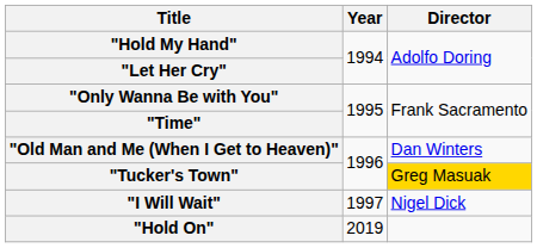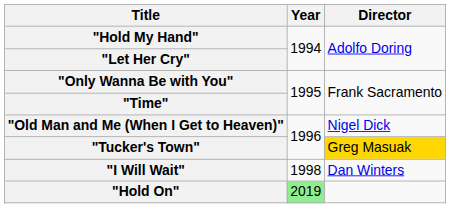 <table class="wikitable plainrowheaders">
 <tr>
 <th>Title</th>
 <th>Year</th>
 <th>Director</th>
 </tr>
 <tr>
 <th scope="row">"Hold My Hand"</th>
 <td rowspan="2">1994</td>
 <td rowspan="2"><a href='#'>Adolfo Doring</a></td>
 </tr>
 <tr>
 <th scope="row">"Let Her Cry"</th>
 </tr>
 <tr>
 <th scope="row">"Only Wanna Be with You"</th>
 <td rowspan="2">1995</td>
 <td rowspan="2">Frank Sacramento</td>
 </tr>
 <tr>
 <th scope="row">"Time"</th>
 </tr>
 <tr>
 <th scope="row">"Old Man and Me (When I Get to Heaven)"</th>
 <td rowspan="2">1996</td>
-<td><a href='#'>Dan Winters</a></td>
+<td><a href='#'>Nigel Dick</a></td>
 </tr>
 <tr>
 <th scope="row">"Tucker's Town"</th>
 <td style="background: gold;">Greg Masuak</td>
 </tr>
 <tr>
 <th scope="row">"I Will Wait"</th>
-<td>1997</td>
-<td><a href='#'>Nigel Dick</a></td>
+<td>1998</td>
+<td><a href='#'>Dan Winters</a></td>
 </tr>
 <tr>
 <th scope="row">"Hold On"</th>
-<td>2019</td>
+<td style="background: lightgreen;">2019</td>
 <td></td>
 </tr>
 </table>
